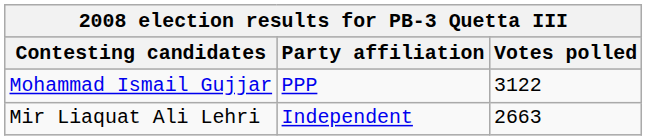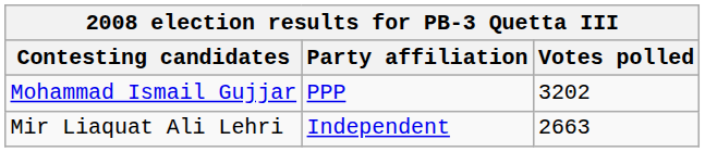 <table class="wikitable sortable">
 <tr>
 <th colspan="3">2008 election results for PB-3 Quetta III</th>
 </tr>
 <tr>
 <th>Contesting candidates</th>
 <th>Party affiliation</th>
 <th>Votes polled</th>
 </tr>
 <tr>
 <td><a href='#'>Mohammad Ismail Gujjar</a></td>
 <td><a href='#'>PPP</a></td>
-<td>3122</td>
+<td>3202</td>
 </tr>
 <tr>
 <td>Mir Liaquat Ali Lehri</td>
 <td><a href='#'>Independent</a></td>
 <td>2663</td>
 </tr>
 </table>
